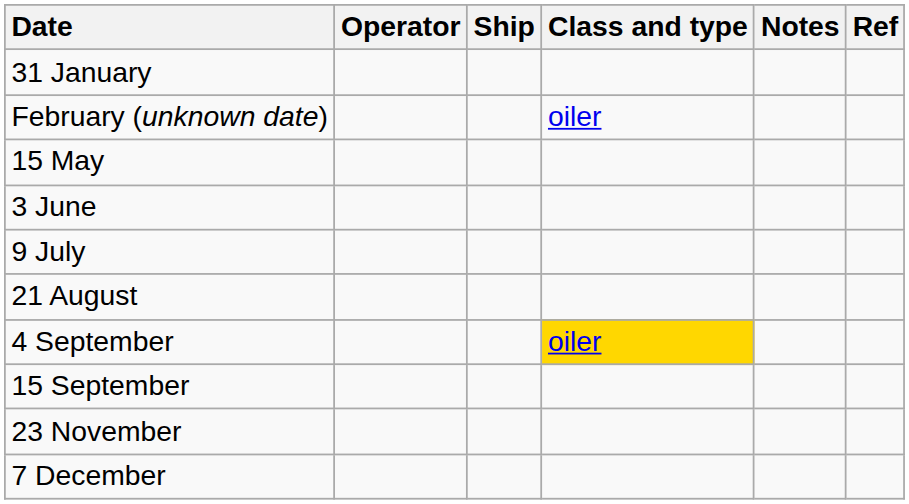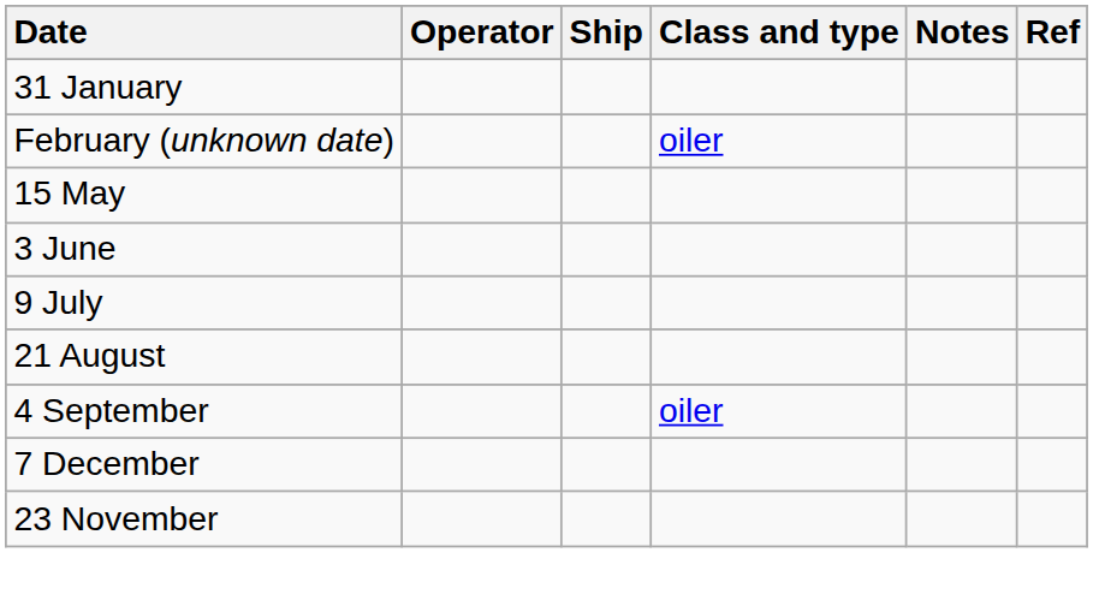 <table class="wikitable nowraplinks sortable">
 <tr>
 <th style="text-align: left;">Date</th>
 <th style="text-align: left;">Operator</th>
 <th style="text-align: left;">Ship</th>
 <th style="text-align: left;">Class and type</th>
 <th style="text-align: left;">Notes</th>
 <th style="text-align: left;">Ref</th>
 </tr>
 <tr>
 <td>31 January</td>
 <td></td>
 <td><strong></strong></td>
 <td></td>
 <td></td>
 <td></td>
 </tr>
 <tr>
 <td>February (<em>unknown date</em>)</td>
 <td></td>
 <td><strong></strong></td>
 <td> <a href='#'>oiler</a></td>
 <td></td>
 <td></td>
 </tr>
 <tr>
 <td>15 May</td>
 <td></td>
 <td><strong></strong></td>
 <td></td>
 <td></td>
 <td></td>
 </tr>
 <tr>
 <td>3 June</td>
 <td></td>
 <td><strong></strong></td>
 <td></td>
 <td></td>
 <td></td>
 </tr>
 <tr>
 <td>9 July</td>
 <td></td>
 <td><strong></strong></td>
 <td></td>
 <td></td>
 <td></td>
 </tr>
 <tr>
 <td>21 August</td>
 <td></td>
 <td><strong></strong></td>
 <td></td>
 <td></td>
 <td></td>
 </tr>
 <tr>
 <td>4 September</td>
 <td></td>
 <td><strong></strong></td>
-<td style="background: gold;"> <a href='#'>oiler</a></td>
+<td> <a href='#'>oiler</a></td>
 <td></td>
 <td></td>
 </tr>
 <tr>
-<td>15 September</td>
+<td>7 December</td>
 <td></td>
 <td><strong></strong></td>
 <td></td>
 <td></td>
 <td></td>
 </tr>
 <tr>
 <td>23 November</td>
 <td></td>
 <td><strong></strong></td>
 <td></td>
 <td></td>
 <td></td>
 </tr>
-<tr>
-<td>7 December</td>
-<td></td>
-<td><strong></strong></td>
-<td></td>
-<td></td>
-<td></td>
-</tr>
 </table>
